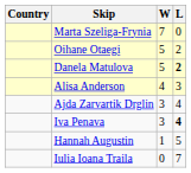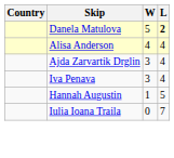 <table class=wikitable>
 <tr>
 <th>Country</th>
 <th>Skip</th>
 <th>W</th>
 <th>L</th>
-</tr>
-<tr bgcolor=#ffffcc>
-<td></td>
-<td><a href='#'>Marta Szeliga-Frynia</a></td>
-<td>7</td>
-<td>0</td>
-</tr>
-<tr bgcolor=#ffffcc>
-<td></td>
-<td><a href='#'>Oihane Otaegi</a></td>
-<td>5</td>
-<td>2</td>
 </tr>
 <tr bgcolor=#ffffcc>
 <td></td>
 <td><a href='#'>Danela Matulova</a></td>
 <td>5</td>
 <td><strong>2</strong></td>
 </tr>
 <tr bgcolor=#ffffcc>
 <td></td>
 <td><a href='#'>Alisa Anderson</a></td>
 <td>4</td>
-<td>3</td>
+<td>4</td>
 </tr>
 <tr>
 <td></td>
 <td><a href='#'>Ajda Zarvartik Drglin</a></td>
 <td>3</td>
 <td>4</td>
 </tr>
 <tr>
 <td></td>
 <td><a href='#'>Iva Penava</a></td>
 <td>3</td>
-<td><strong>4</strong></td>
+<td>4</td>
 </tr>
 <tr>
 <td></td>
 <td><a href='#'>Hannah Augustin</a></td>
 <td>1</td>
 <td>5</td>
 </tr>
 <tr>
 <td></td>
 <td><a href='#'>Iulia Ioana Traila</a></td>
 <td>0</td>
 <td>7</td>
 </tr>
 </table>
